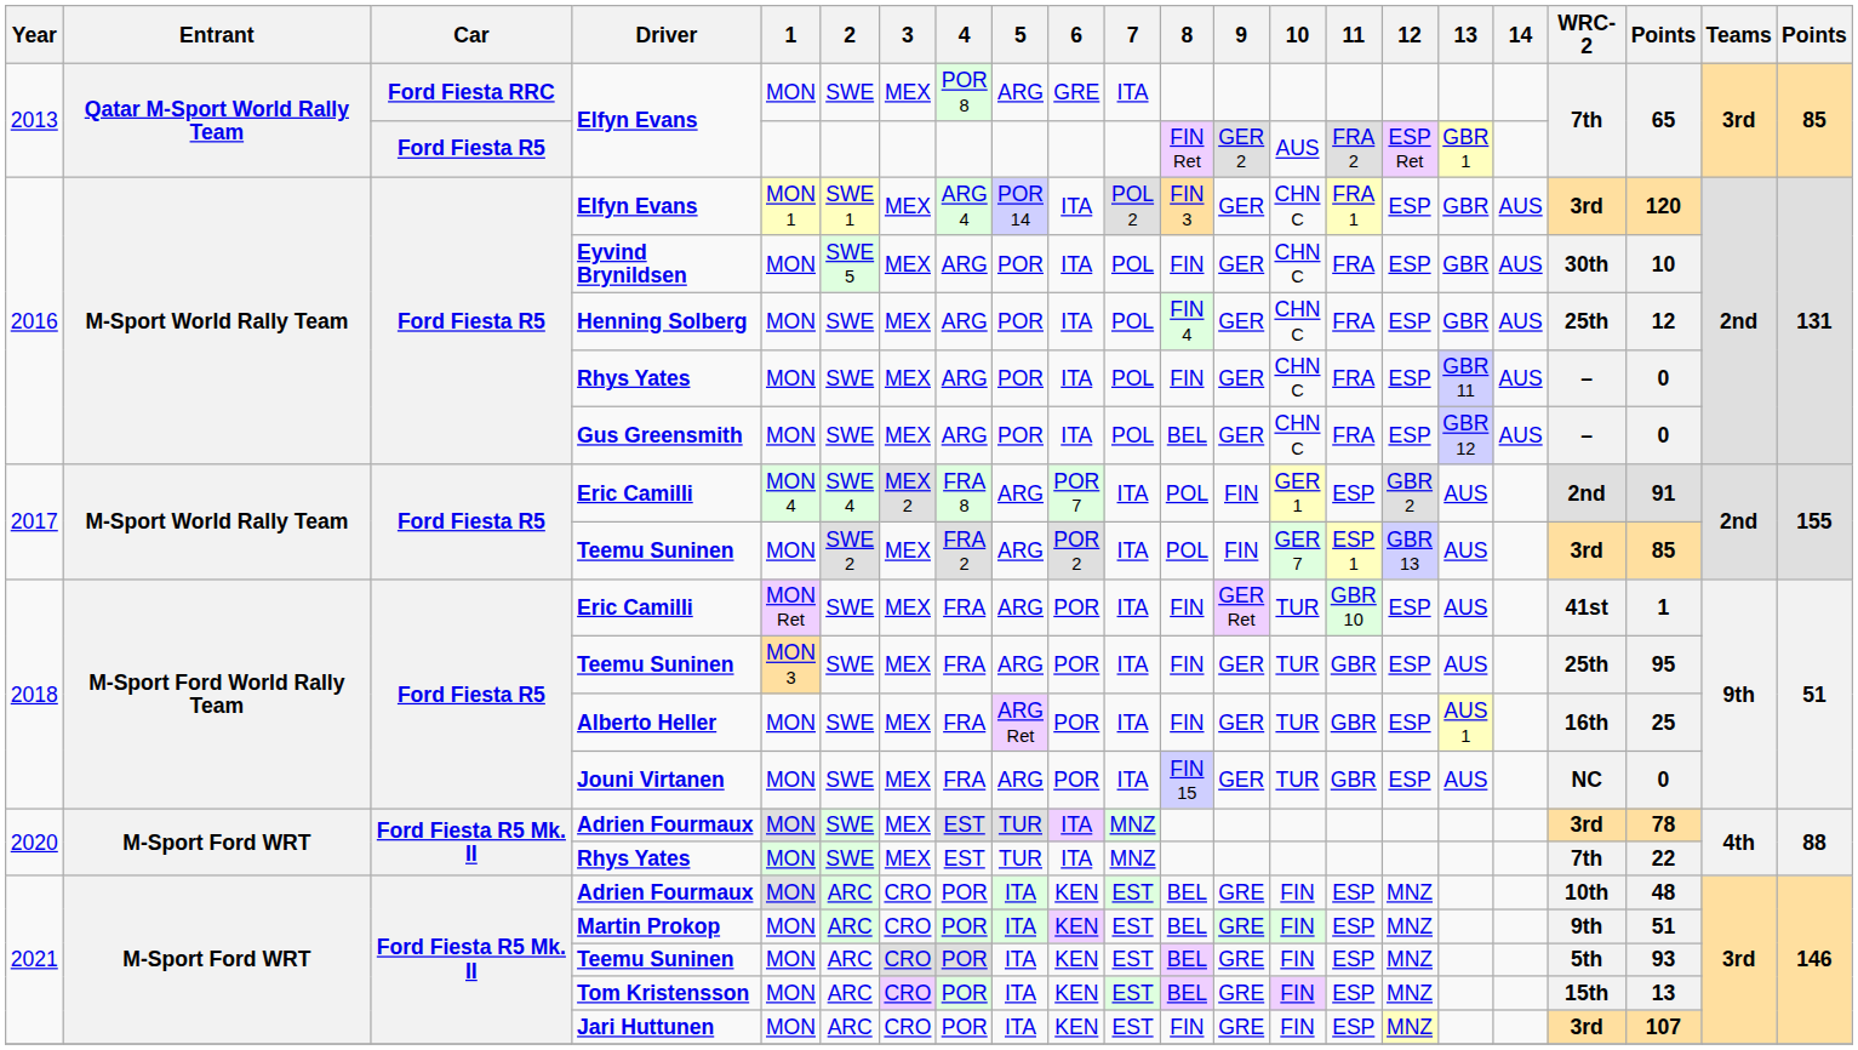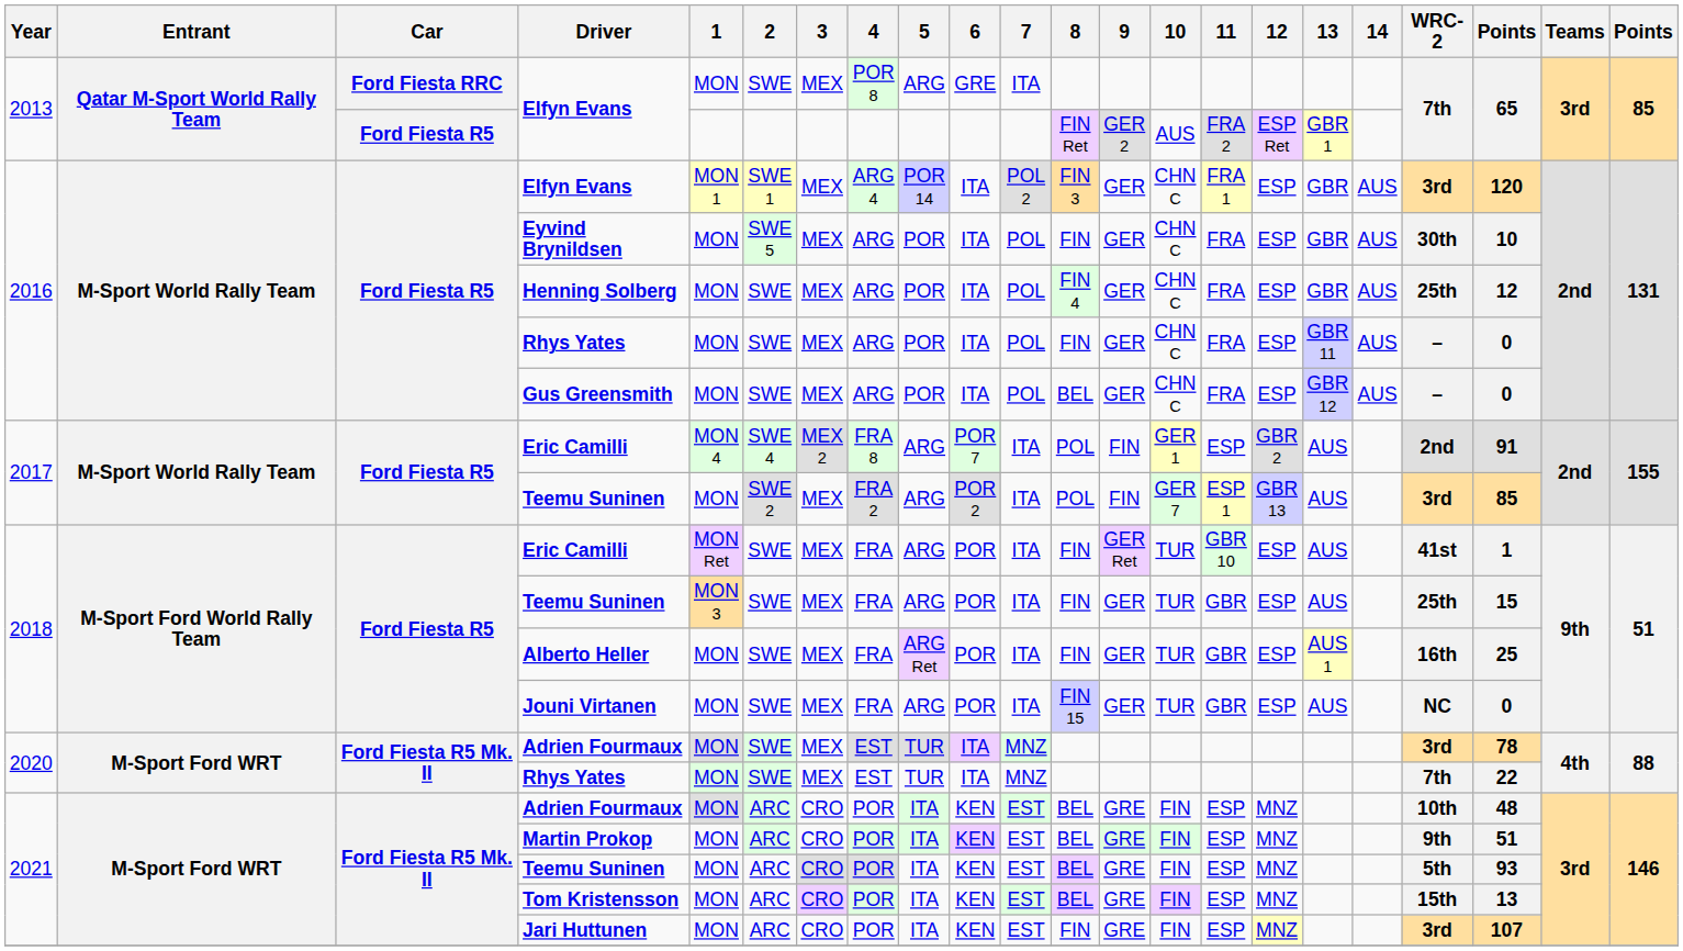 <table class="wikitable" style="text-align:center; font-size:90%">
 <tr>
 <th>Year</th>
 <th>Entrant</th>
 <th>Car</th>
 <th>Driver</th>
 <th>1</th>
 <th>2</th>
 <th>3</th>
 <th>4</th>
 <th>5</th>
 <th>6</th>
 <th>7</th>
 <th>8</th>
 <th>9</th>
 <th>10</th>
 <th>11</th>
 <th>12</th>
 <th>13</th>
 <th>14</th>
 <th>WRC-2</th>
 <th>Points</th>
 <th>Teams</th>
 <th>Points</th>
 </tr>
 <tr>
 <td rowspan=2><a href='#'>2013</a></td>
 <th rowspan=2><a href='#'>Qatar M-Sport World Rally Team</a></th>
 <th><a href='#'>Ford Fiesta RRC</a></th>
 <td rowspan=2 align="left"> <strong><a href='#'>Elfyn Evans</a></strong></td>
 <td><a href='#'>MON</a></td>
 <td><a href='#'>SWE</a></td>
 <td><a href='#'>MEX</a></td>
 <td style="background:#DFFFDF;"><a href='#'>POR</a><br><small>8</small></td>
 <td><a href='#'>ARG</a></td>
 <td><a href='#'>GRE</a></td>
 <td><a href='#'>ITA</a></td>
 <td></td>
 <td></td>
 <td></td>
 <td></td>
 <td></td>
 <td></td>
 <td></td>
 <th rowspan=2>7th</th>
 <th rowspan=2>65</th>
 <td style="background:#FFDF9F;" rowspan="2"><strong>3rd</strong></td>
 <td style="background:#FFDF9F;" rowspan="2"><strong>85</strong></td>
 </tr>
 <tr>
 <th><a href='#'>Ford Fiesta R5</a></th>
 <td></td>
 <td></td>
 <td></td>
 <td></td>
 <td></td>
 <td></td>
 <td></td>
 <td style="background:#EFCFFF;"><a href='#'>FIN</a><br><small>Ret</small></td>
 <td style="background:#DFDFDF;"><a href='#'>GER</a><br><small>2</small></td>
 <td><a href='#'>AUS</a></td>
 <td style="background:#DFDFDF;"><a href='#'>FRA</a><br><small>2</small></td>
 <td style="background:#EFCFFF;"><a href='#'>ESP</a><br><small>Ret</small></td>
 <td style="background:#FFFFBF;"><a href='#'>GBR</a><br><small>1</small></td>
 <td></td>
 </tr>
 <tr>
 <td rowspan="5"><a href='#'>2016</a></td>
 <th rowspan="5">M-Sport World Rally Team</th>
 <th rowspan="5"><a href='#'>Ford Fiesta R5</a></th>
 <td align="left"> <strong><a href='#'>Elfyn Evans</a></strong></td>
 <td style="background:#FFFFBF;"><a href='#'>MON</a><br><small>1</small></td>
 <td style="background:#FFFFBF;"><a href='#'>SWE</a><br><small>1</small></td>
 <td><a href='#'>MEX</a></td>
 <td style="background:#DFFFDF;"><a href='#'>ARG</a><br><small>4</small></td>
 <td style="background:#CFCFFF;"><a href='#'>POR</a><br><small>14</small></td>
 <td><a href='#'>ITA</a></td>
 <td style="background:#DFDFDF;"><a href='#'>POL</a><br><small>2</small></td>
 <td style="background:#FFDF9F;"><a href='#'>FIN</a><br><small>3</small></td>
 <td><a href='#'>GER</a></td>
 <td><a href='#'>CHN</a><br><small>C</small></td>
 <td style="background:#FFFFBF;"><a href='#'>FRA</a><br><small>1</small></td>
 <td><a href='#'>ESP</a></td>
 <td><a href='#'>GBR</a></td>
 <td><a href='#'>AUS</a></td>
 <td style="background:#ffdf9f;"><strong>3rd</strong></td>
 <td style="background:#ffdf9f;"><strong>120</strong></td>
 <td rowspan="5" style="background:#DFDFDF;"><strong>2nd</strong></td>
 <td rowspan="5" style="background:#DFDFDF;"><strong>131</strong></td>
 </tr>
 <tr>
 <td align="left"> <strong><a href='#'>Eyvind Brynildsen</a></strong></td>
 <td><a href='#'>MON</a></td>
 <td style="background:#DFFFDF;"><a href='#'>SWE</a><br><small>5</small></td>
 <td><a href='#'>MEX</a></td>
 <td><a href='#'>ARG</a></td>
 <td><a href='#'>POR</a></td>
 <td><a href='#'>ITA</a></td>
 <td><a href='#'>POL</a></td>
 <td><a href='#'>FIN</a></td>
 <td><a href='#'>GER</a></td>
 <td><a href='#'>CHN</a><br><small>C</small></td>
 <td><a href='#'>FRA</a></td>
 <td><a href='#'>ESP</a></td>
 <td><a href='#'>GBR</a></td>
 <td><a href='#'>AUS</a></td>
 <th>30th</th>
 <th>10</th>
 </tr>
 <tr>
 <td align="left"> <strong><a href='#'>Henning Solberg</a></strong></td>
 <td><a href='#'>MON</a></td>
 <td><a href='#'>SWE</a></td>
 <td><a href='#'>MEX</a></td>
 <td><a href='#'>ARG</a></td>
 <td><a href='#'>POR</a></td>
 <td><a href='#'>ITA</a></td>
 <td><a href='#'>POL</a></td>
 <td style="background:#DFFFDF;"><a href='#'>FIN</a><br><small>4</small></td>
 <td><a href='#'>GER</a></td>
 <td><a href='#'>CHN</a><br><small>C</small></td>
 <td><a href='#'>FRA</a></td>
 <td><a href='#'>ESP</a></td>
 <td><a href='#'>GBR</a></td>
 <td><a href='#'>AUS</a></td>
 <th>25th</th>
 <th>12</th>
 </tr>
 <tr>
 <td align="left"> <strong><a href='#'>Rhys Yates</a></strong></td>
 <td><a href='#'>MON</a></td>
 <td><a href='#'>SWE</a></td>
 <td><a href='#'>MEX</a></td>
 <td><a href='#'>ARG</a></td>
 <td><a href='#'>POR</a></td>
 <td><a href='#'>ITA</a></td>
 <td><a href='#'>POL</a></td>
 <td><a href='#'>FIN</a></td>
 <td><a href='#'>GER</a></td>
 <td><a href='#'>CHN</a><br><small>C</small></td>
 <td><a href='#'>FRA</a></td>
 <td><a href='#'>ESP</a></td>
 <td style="background:#CFCFFF;"><a href='#'>GBR</a><br><small>11</small></td>
 <td><a href='#'>AUS</a></td>
 <th>–</th>
 <th>0</th>
 </tr>
 <tr>
 <td align="left"> <strong><a href='#'>Gus Greensmith</a></strong></td>
 <td><a href='#'>MON</a></td>
 <td><a href='#'>SWE</a></td>
 <td><a href='#'>MEX</a></td>
 <td><a href='#'>ARG</a></td>
 <td><a href='#'>POR</a></td>
 <td><a href='#'>ITA</a></td>
 <td><a href='#'>POL</a></td>
 <td><a href='#'>BEL</a></td>
 <td><a href='#'>GER</a></td>
 <td><a href='#'>CHN</a><br><small>C</small></td>
 <td><a href='#'>FRA</a></td>
 <td><a href='#'>ESP</a></td>
 <td style="background:#CFCFFF;"><a href='#'>GBR</a><br><small>12</small></td>
 <td><a href='#'>AUS</a></td>
 <th>–</th>
 <th>0</th>
 </tr>
 <tr>
 <td rowspan="2"><a href='#'>2017</a></td>
 <th rowspan="2">M-Sport World Rally Team</th>
 <th rowspan="2"><a href='#'>Ford Fiesta R5</a></th>
 <td align="left"> <strong><a href='#'>Eric Camilli</a></strong></td>
 <td style="background:#DFFFDF;"><a href='#'>MON</a><br><small>4</small></td>
 <td style="background:#DFFFDF;"><a href='#'>SWE</a><br><small>4</small></td>
 <td style="background:#DFDFDF;"><a href='#'>MEX</a><br><small>2</small></td>
 <td style="background:#DFFFDF;"><a href='#'>FRA</a><br><small>8</small></td>
 <td><a href='#'>ARG</a></td>
 <td style="background:#DFFFDF;"><a href='#'>POR</a><br><small>7</small></td>
 <td><a href='#'>ITA</a></td>
 <td><a href='#'>POL</a></td>
 <td><a href='#'>FIN</a></td>
 <td style="background:#FFFFBF;"><a href='#'>GER</a><br><small>1</small></td>
 <td><a href='#'>ESP</a></td>
 <td style="background:#DFDFDF;"><a href='#'>GBR</a><br><small>2</small></td>
 <td><a href='#'>AUS</a></td>
 <td></td>
 <th style="background:#DFDFDF;">2nd</th>
 <th style="background:#DFDFDF;">91</th>
 <th rowspan="2" style="background:#DFDFDF;">2nd</th>
 <th rowspan="2" style="background:#DFDFDF;">155</th>
 </tr>
 <tr>
 <td align="left"> <strong><a href='#'>Teemu Suninen</a></strong></td>
 <td><a href='#'>MON</a></td>
 <td style="background:#DFDFDF;"><a href='#'>SWE</a><br><small>2</small></td>
 <td><a href='#'>MEX</a></td>
 <td style="background:#DFDFDF;"><a href='#'>FRA</a><br><small>2</small></td>
 <td><a href='#'>ARG</a></td>
 <td style="background:#DFDFDF;"><a href='#'>POR</a><br><small>2</small></td>
 <td><a href='#'>ITA</a></td>
 <td><a href='#'>POL</a></td>
 <td><a href='#'>FIN</a></td>
 <td style="background:#DFFFDF;"><a href='#'>GER</a><br><small>7</small></td>
 <td style="background:#FFFFBF;"><a href='#'>ESP</a><br><small>1</small></td>
 <td style="background:#CFCFFF;"><a href='#'>GBR</a><br><small>13</small></td>
 <td><a href='#'>AUS</a></td>
 <td></td>
 <th style="background:#FFDF9F;">3rd</th>
 <th style="background:#FFDF9F;">85</th>
 </tr>
 <tr>
 <td rowspan="4"><a href='#'>2018</a></td>
 <th rowspan="4">M-Sport Ford World Rally Team</th>
 <th rowspan="4"><a href='#'>Ford Fiesta R5</a></th>
 <td align="left"> <strong><a href='#'>Eric Camilli</a></strong></td>
 <td style="background:#EFCFFF;"><a href='#'>MON</a><br><small>Ret</small></td>
 <td><a href='#'>SWE</a></td>
 <td><a href='#'>MEX</a></td>
 <td><a href='#'>FRA</a></td>
 <td><a href='#'>ARG</a></td>
 <td><a href='#'>POR</a></td>
 <td><a href='#'>ITA</a></td>
 <td><a href='#'>FIN</a></td>
 <td style="background:#EFCFFF;"><a href='#'>GER</a><br><small>Ret</small></td>
 <td><a href='#'>TUR</a></td>
 <td style="background:#DFFFDF;"><a href='#'>GBR</a><br><small>10</small></td>
 <td><a href='#'>ESP</a></td>
 <td><a href='#'>AUS</a></td>
 <td></td>
 <th>41st</th>
 <th>1</th>
 <th rowspan="4">9th</th>
 <th rowspan="4">51</th>
 </tr>
 <tr>
 <td align="left"> <strong><a href='#'>Teemu Suninen</a></strong></td>
 <td style="background:#ffdf9f;"><a href='#'>MON</a><br><small>3</small></td>
 <td><a href='#'>SWE</a></td>
 <td><a href='#'>MEX</a></td>
 <td><a href='#'>FRA</a></td>
 <td><a href='#'>ARG</a></td>
 <td><a href='#'>POR</a></td>
 <td><a href='#'>ITA</a></td>
 <td><a href='#'>FIN</a></td>
 <td><a href='#'>GER</a></td>
 <td><a href='#'>TUR</a></td>
 <td><a href='#'>GBR</a></td>
 <td><a href='#'>ESP</a></td>
 <td><a href='#'>AUS</a></td>
 <td></td>
 <th>25th</th>
-<th>95</th>
+<th>15</th>
 </tr>
 <tr>
 <td align="left"> <strong><a href='#'>Alberto Heller</a></strong></td>
 <td><a href='#'>MON</a></td>
 <td><a href='#'>SWE</a></td>
 <td><a href='#'>MEX</a></td>
 <td><a href='#'>FRA</a></td>
 <td style="background:#EFCFFF;"><a href='#'>ARG</a><br><small>Ret</small></td>
 <td><a href='#'>POR</a></td>
 <td><a href='#'>ITA</a></td>
 <td><a href='#'>FIN</a></td>
 <td><a href='#'>GER</a></td>
 <td><a href='#'>TUR</a></td>
 <td><a href='#'>GBR</a></td>
 <td><a href='#'>ESP</a></td>
 <td style="background:#FFFFBF;"><a href='#'>AUS</a><br><small>1</small></td>
 <td></td>
 <th>16th</th>
 <th>25</th>
 </tr>
 <tr>
 <td align="left"> <strong><a href='#'>Jouni Virtanen</a></strong></td>
 <td><a href='#'>MON</a></td>
 <td><a href='#'>SWE</a></td>
 <td><a href='#'>MEX</a></td>
 <td><a href='#'>FRA</a></td>
 <td><a href='#'>ARG</a></td>
 <td><a href='#'>POR</a></td>
 <td><a href='#'>ITA</a></td>
 <td style="background:#CFCFFF;"><a href='#'>FIN</a><br><small>15</small></td>
 <td><a href='#'>GER</a></td>
 <td><a href='#'>TUR</a></td>
 <td><a href='#'>GBR</a></td>
 <td><a href='#'>ESP</a></td>
 <td><a href='#'>AUS</a></td>
 <td></td>
 <th>NC</th>
 <th>0</th>
 </tr>
 <tr>
 <td rowspan="2"><a href='#'>2020</a></td>
 <th rowspan="2">M-Sport Ford WRT</th>
 <th rowspan="2"><a href='#'>Ford Fiesta R5 Mk. II</a></th>
 <td align="left"> <strong><a href='#'>Adrien Fourmaux</a></strong></td>
 <td style="background:#DFDFDF;"><a href='#'>MON</a><br></td>
 <td style="background:#DFFFDF;"><a href='#'>SWE</a><br></td>
 <td><a href='#'>MEX</a></td>
 <td style="background:#DFDFDF;"><a href='#'>EST</a><br></td>
 <td style="background:#DFDFDF;"><a href='#'>TUR</a><br></td>
 <td style="background:#EFCFFF;"><a href='#'>ITA</a><br></td>
 <td style="background:#DFFFDF;"><a href='#'>MNZ</a><br></td>
 <td></td>
 <td></td>
 <td></td>
 <td></td>
 <td></td>
 <td></td>
 <td></td>
 <th style="background:#ffdf9f;">3rd</th>
 <th style="background:#ffdf9f;">78</th>
 <th rowspan="2">4th</th>
 <th rowspan="2">88</th>
 </tr>
 <tr>
 <td align="left"> <strong><a href='#'>Rhys Yates</a></strong></td>
 <td style="background:#DFFFDF;"><a href='#'>MON</a><br></td>
 <td style="background:#DFFFDF;"><a href='#'>SWE</a><br></td>
 <td><a href='#'>MEX</a></td>
 <td><a href='#'>EST</a></td>
 <td><a href='#'>TUR</a></td>
 <td><a href='#'>ITA</a></td>
 <td><a href='#'>MNZ</a></td>
 <td></td>
 <td></td>
 <td></td>
 <td></td>
 <td></td>
 <td></td>
 <td></td>
 <th>7th</th>
 <th>22</th>
 </tr>
 <tr>
 <td rowspan="5"><a href='#'>2021</a></td>
 <th rowspan="5">M-Sport Ford WRT</th>
 <th rowspan="5"><a href='#'>Ford Fiesta R5 Mk. II</a></th>
 <td align="left"> <strong><a href='#'>Adrien Fourmaux</a></strong></td>
 <td style="background:#DFDFDF;"><a href='#'>MON</a><br></td>
 <td style="background:#DFFFDF;"><a href='#'>ARC</a><br></td>
 <td><a href='#'>CRO</a></td>
 <td><a href='#'>POR</a></td>
 <td style="background:#DFFFDF;"><a href='#'>ITA</a><br></td>
 <td><a href='#'>KEN</a></td>
 <td style="background:#dfffdf;"><a href='#'>EST</a><br></td>
 <td><a href='#'>BEL</a></td>
 <td><a href='#'>GRE</a></td>
 <td><a href='#'>FIN</a></td>
 <td><a href='#'>ESP</a></td>
 <td><a href='#'>MNZ</a></td>
 <td></td>
 <td></td>
 <th>10th</th>
 <th>48</th>
 <th style="background:#ffdf9f" rowspan="5">3rd</th>
 <th style="background:#ffdf9f" rowspan="5">146</th>
 </tr>
 <tr>
 <td align="left"> <strong><a href='#'>Martin Prokop</a></strong></td>
 <td><a href='#'>MON</a></td>
 <td style="background:#DFFFDF;"><a href='#'>ARC</a><br></td>
 <td><a href='#'>CRO</a></td>
 <td style="background:#DFFFDF;"><a href='#'>POR</a><br></td>
 <td style="background:#DFFFDF;"><a href='#'>ITA</a><br></td>
 <td style="background:#EFCFFF;"><a href='#'>KEN</a><br></td>
 <td><a href='#'>EST</a></td>
 <td><a href='#'>BEL</a></td>
 <td style="background:#DFFFDF;"><a href='#'>GRE</a><br></td>
 <td style="background:#DFFFDF;"><a href='#'>FIN</a><br></td>
 <td><a href='#'>ESP</a></td>
 <td><a href='#'>MNZ</a></td>
 <td></td>
 <td></td>
 <th>9th</th>
 <th>51</th>
 </tr>
 <tr>
 <td align="left"> <strong><a href='#'>Teemu Suninen</a></strong></td>
 <td><a href='#'>MON</a></td>
 <td><a href='#'>ARC</a></td>
 <td style="background:#DFDFDF;"><a href='#'>CRO</a><br></td>
 <td style="background:#DFDFDF;"><a href='#'>POR</a><br></td>
 <td><a href='#'>ITA</a></td>
 <td><a href='#'>KEN</a><br></td>
 <td><a href='#'>EST</a></td>
 <td style="background:#EFCFFF;"><a href='#'>BEL</a><br></td>
 <td><a href='#'>GRE</a><br></td>
 <td><a href='#'>FIN</a></td>
 <td><a href='#'>ESP</a></td>
 <td><a href='#'>MNZ</a></td>
 <td></td>
 <td></td>
 <th>5th</th>
 <th>93</th>
 </tr>
 <tr>
 <td align="left"> <strong><a href='#'>Tom Kristensson</a></strong></td>
 <td><a href='#'>MON</a></td>
 <td><a href='#'>ARC</a></td>
 <td style="background:#EFCFFF;"><a href='#'>CRO</a><br></td>
 <td style="background:#DFFFDF;"><a href='#'>POR</a><br></td>
 <td><a href='#'>ITA</a></td>
 <td><a href='#'>KEN</a></td>
 <td style="background:#dfffdf;"><a href='#'>EST</a><br></td>
 <td style="background:#EFCFFF;"><a href='#'>BEL</a><br></td>
 <td><a href='#'>GRE</a></td>
 <td style="background:#EFCFFF;"><a href='#'>FIN</a><br></td>
 <td><a href='#'>ESP</a></td>
 <td><a href='#'>MNZ</a></td>
 <td></td>
 <td></td>
 <th>15th</th>
 <th>13</th>
 </tr>
 <tr>
 <td align="left"> <strong><a href='#'>Jari Huttunen</a></strong></td>
 <td><a href='#'>MON</a></td>
 <td><a href='#'>ARC</a></td>
 <td><a href='#'>CRO</a></td>
 <td><a href='#'>POR</a></td>
 <td><a href='#'>ITA</a></td>
 <td><a href='#'>KEN</a></td>
 <td><a href='#'>EST</a></td>
 <td><a href='#'>FIN</a></td>
 <td><a href='#'>GRE</a></td>
 <td><a href='#'>FIN</a></td>
 <td><a href='#'>ESP</a></td>
 <td style="background:#FFFFBF;"><a href='#'>MNZ</a><br></td>
 <td></td>
 <td></td>
 <th style="background:#ffdf9f">3rd</th>
 <th style="background:#ffdf9f">107</th>
 </tr>
 <tr>
 </tr>
 </table>
